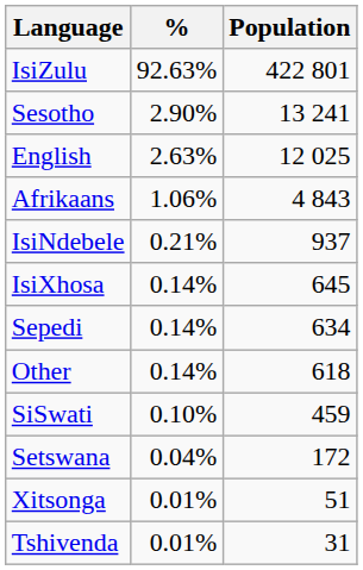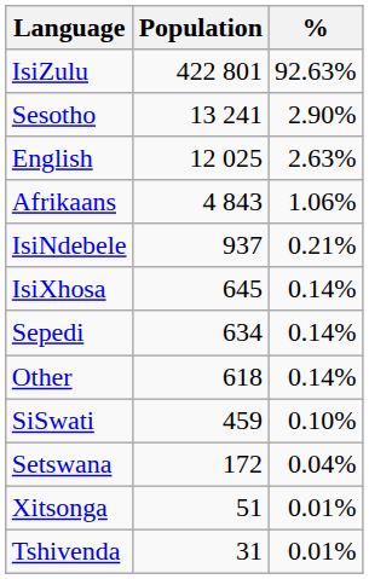 <table class="wikitable" style="font-size: 95%; text-align: right">
 <tr>
 <th>Language</th>
+<th>Population</th>
 <th>%</th>
-<th>Population</th>
 </tr>
 <tr>
 <td align=left><a href='#'>IsiZulu</a></td>
+<td>422 801</td>
 <td>92.63%</td>
-<td>422 801</td>
 </tr>
 <tr>
 <td align=left><a href='#'>Sesotho</a></td>
+<td>13 241</td>
 <td>2.90%</td>
-<td>13 241</td>
 </tr>
 <tr>
 <td align=left><a href='#'>English</a></td>
+<td>12 025</td>
 <td>2.63%</td>
-<td>12 025</td>
 </tr>
 <tr>
 <td align=left><a href='#'>Afrikaans</a></td>
+<td>4 843</td>
 <td>1.06%</td>
-<td>4 843</td>
 </tr>
 <tr>
 <td align=left><a href='#'>IsiNdebele</a></td>
+<td>937</td>
 <td>0.21%</td>
-<td>937</td>
 </tr>
 <tr>
 <td align=left><a href='#'>IsiXhosa</a></td>
+<td>645</td>
 <td>0.14%</td>
-<td>645</td>
 </tr>
 <tr>
 <td align=left><a href='#'>Sepedi</a></td>
+<td>634</td>
 <td>0.14%</td>
-<td>634</td>
 </tr>
 <tr>
 <td align=left><a href='#'>Other</a></td>
+<td>618</td>
 <td>0.14%</td>
-<td>618</td>
 </tr>
 <tr>
 <td align=left><a href='#'>SiSwati</a></td>
+<td>459</td>
 <td>0.10%</td>
-<td>459</td>
 </tr>
 <tr>
 <td align=left><a href='#'>Setswana</a></td>
+<td>172</td>
 <td>0.04%</td>
-<td>172</td>
 </tr>
 <tr>
 <td align=left><a href='#'>Xitsonga</a></td>
+<td>51</td>
 <td>0.01%</td>
-<td>51</td>
 </tr>
 <tr>
 <td align=left><a href='#'>Tshivenda</a></td>
+<td>31</td>
 <td>0.01%</td>
-<td>31</td>
 </tr>
 </table>
